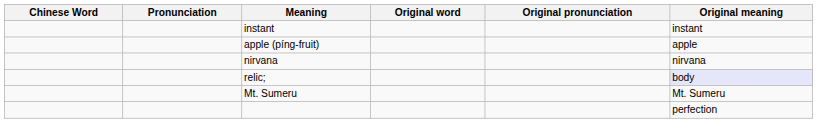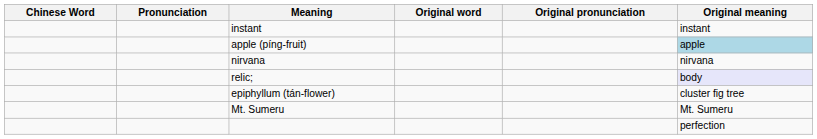 <table class="wikitable sortable" width="100%">
 <tr>
 <th>Chinese Word</th>
 <th>Pronunciation</th>
 <th>Meaning</th>
 <th>Original word</th>
 <th>Original pronunciation</th>
 <th>Original meaning</th>
 </tr>
 <tr>
 <td></td>
 <td></td>
 <td>instant</td>
 <td></td>
 <td></td>
 <td>instant</td>
 </tr>
 <tr>
 <td></td>
 <td></td>
 <td>apple (píng-fruit)</td>
 <td></td>
 <td></td>
-<td>apple</td>
+<td style="background: lightblue;">apple</td>
 </tr>
 <tr>
 <td></td>
 <td></td>
 <td>nirvana</td>
 <td></td>
 <td></td>
 <td>nirvana</td>
 </tr>
 <tr>
 <td></td>
 <td></td>
 <td> relic; </td>
 <td></td>
 <td></td>
 <td style="background: lavender;">body</td>
 </tr>
 <tr>
 <td></td>
 <td></td>
+<td>epiphyllum (tán-flower)</td>
+<td></td>
+<td></td>
+<td>cluster fig tree</td>
+</tr>
+<tr>
+<td></td>
+<td></td>
 <td>Mt. Sumeru</td>
 <td></td>
 <td></td>
 <td>Mt. Sumeru</td>
 </tr>
 <tr>
 <td></td>
 <td></td>
 <td></td>
 <td></td>
 <td></td>
 <td>perfection</td>
 </tr>
 </table>
